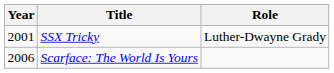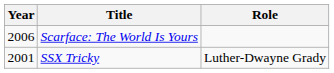 <table class="wikitable">
 <tr>
 <th>Year</th>
 <th>Title</th>
 <th>Role</th>
 </tr>
 <tr>
+<td>2006</td>
+<td><em><a href='#'>Scarface: The World Is Yours</a></em></td>
+<td></td>
+</tr>
+<tr>
 <td>2001</td>
 <td><em><a href='#'>SSX Tricky</a></em></td>
 <td>Luther-Dwayne Grady</td>
 </tr>
-<tr>
-<td>2006</td>
-<td><em><a href='#'>Scarface: The World Is Yours</a></em></td>
-<td></td>
-</tr>
 </table>
